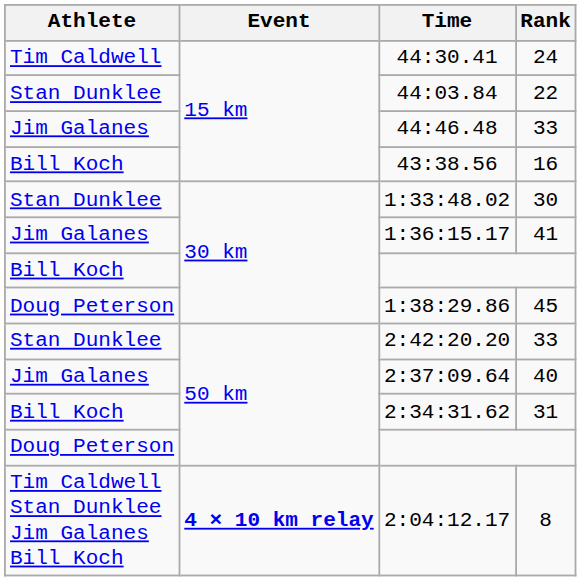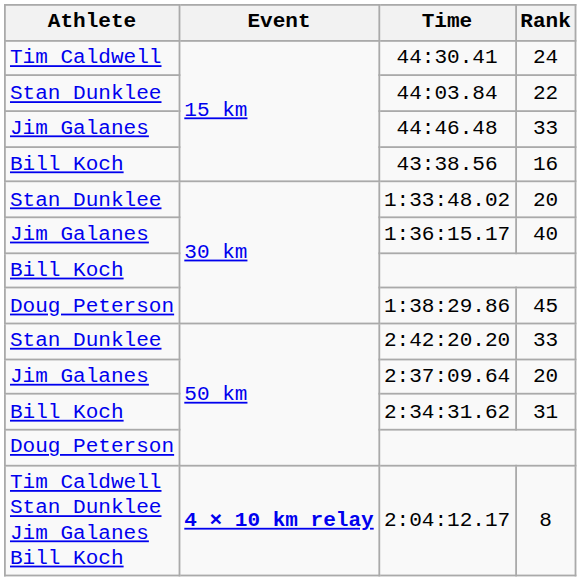 <table class=wikitable style=font-size:90%;text-align:center>
 <tr>
 <th>Athlete</th>
 <th>Event</th>
 <th>Time</th>
 <th>Rank</th>
 </tr>
 <tr>
 <td align=left><a href='#'>Tim Caldwell</a></td>
 <td align=left rowspan=4><a href='#'>15 km</a></td>
 <td>44:30.41</td>
 <td>24</td>
 </tr>
 <tr>
 <td align=left><a href='#'>Stan Dunklee</a></td>
 <td>44:03.84</td>
 <td>22</td>
 </tr>
 <tr>
 <td align=left><a href='#'>Jim Galanes</a></td>
 <td>44:46.48</td>
 <td>33</td>
 </tr>
 <tr>
 <td align=left><a href='#'>Bill Koch</a></td>
 <td>43:38.56</td>
 <td>16</td>
 </tr>
 <tr>
 <td align=left><a href='#'>Stan Dunklee</a></td>
 <td align=left rowspan=4><a href='#'>30 km</a></td>
 <td>1:33:48.02</td>
-<td>30</td>
+<td>20</td>
 </tr>
 <tr>
 <td align=left><a href='#'>Jim Galanes</a></td>
 <td>1:36:15.17</td>
-<td>41</td>
+<td>40</td>
 </tr>
 <tr>
 <td align=left><a href='#'>Bill Koch</a></td>
 <td colspan=2></td>
 </tr>
 <tr>
 <td align=left><a href='#'>Doug Peterson</a></td>
 <td>1:38:29.86</td>
 <td>45</td>
 </tr>
 <tr>
 <td align=left><a href='#'>Stan Dunklee</a></td>
 <td align=left rowspan=4><a href='#'>50 km</a></td>
 <td>2:42:20.20</td>
 <td>33</td>
 </tr>
 <tr>
 <td align=left><a href='#'>Jim Galanes</a></td>
 <td>2:37:09.64</td>
-<td>40</td>
+<td>20</td>
 </tr>
 <tr>
 <td align=left><a href='#'>Bill Koch</a></td>
 <td>2:34:31.62</td>
 <td>31</td>
 </tr>
 <tr>
 <td align=left><a href='#'>Doug Peterson</a></td>
 <td colspan=2></td>
 </tr>
 <tr>
 <td align=left><a href='#'>Tim Caldwell</a><br><a href='#'>Stan Dunklee</a><br><a href='#'>Jim Galanes</a><br><a href='#'>Bill Koch</a></td>
 <td align=left><strong><a href='#'>4 × 10 km relay</a></strong></td>
 <td>2:04:12.17</td>
 <td>8</td>
 </tr>
 </table>
